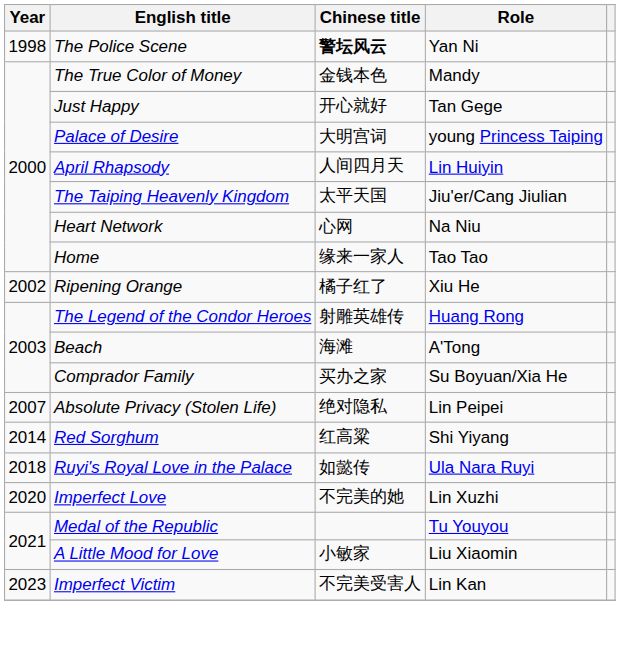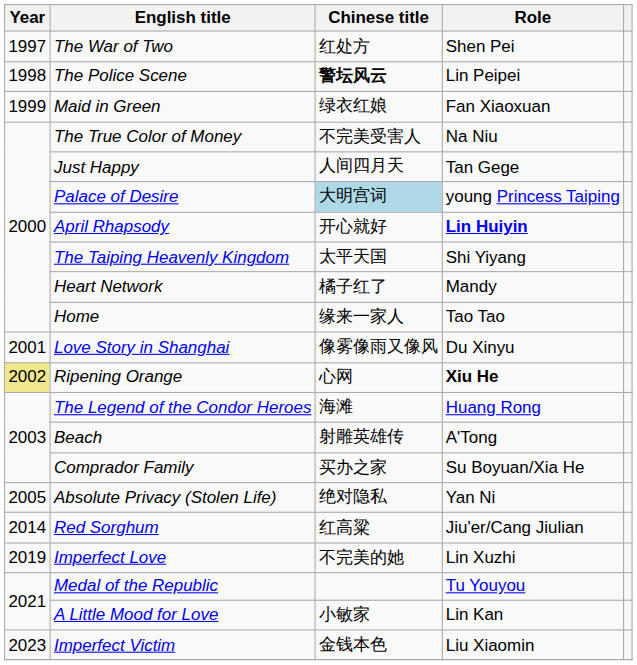 <table class="wikitable sortable">
 <tr>
 <th>Year</th>
 <th>English title</th>
 <th>Chinese title</th>
 <th>Role</th>
 <th class="unsortable"></th>
 </tr>
 <tr>
+<td>1997</td>
+<td><em>The War of Two</em></td>
+<td>红处方</td>
+<td>Shen Pei</td>
+<td></td>
+</tr>
+<tr>
 <td>1998</td>
 <td><em>The Police Scene </em></td>
 <td><strong>警坛风云</strong></td>
-<td>Yan Ni</td>
+<td>Lin Peipei</td>
+<td></td>
+</tr>
+<tr>
+<td>1999</td>
+<td><em>Maid in Green</em></td>
+<td>绿衣红娘</td>
+<td>Fan Xiaoxuan</td>
 <td></td>
 </tr>
 <tr>
 <td rowspan=7>2000</td>
 <td><em>The True Color of Money</em></td>
-<td>金钱本色</td>
-<td>Mandy</td>
+<td>不完美受害人</td>
+<td>Na Niu</td>
 <td></td>
 </tr>
 <tr>
 <td><em>Just Happy</em></td>
-<td>开心就好</td>
+<td>人间四月天</td>
 <td>Tan Gege</td>
 <td></td>
 </tr>
 <tr>
 <td><em><a href='#'>Palace of Desire</a></em></td>
-<td>大明宫词</td>
+<td style="background: lightblue;">大明宫词</td>
 <td>young <a href='#'>Princess Taiping</a></td>
 <td></td>
 </tr>
 <tr>
 <td><em><a href='#'>April Rhapsody</a></em></td>
-<td>人间四月天</td>
-<td><a href='#'>Lin Huiyin</a></td>
+<td>开心就好</td>
+<td><strong><a href='#'>Lin Huiyin</a></strong></td>
 <td></td>
 </tr>
 <tr>
 <td><em><a href='#'>The Taiping Heavenly Kingdom</a></em></td>
 <td>太平天国</td>
-<td>Jiu'er/Cang Jiulian</td>
+<td>Shi Yiyang</td>
 <td></td>
 </tr>
 <tr>
 <td><em>Heart Network </em></td>
-<td>心网</td>
-<td>Na Niu</td>
+<td>橘子红了</td>
+<td>Mandy</td>
 <td></td>
 </tr>
 <tr>
 <td><em>Home</em></td>
 <td>缘来一家人</td>
 <td>Tao Tao</td>
 <td></td>
 </tr>
 <tr>
-<td>2002</td>
+<td>2001</td>
+<td><em><a href='#'>Love Story in Shanghai</a></em></td>
+<td>像雾像雨又像风</td>
+<td>Du Xinyu</td>
+<td></td>
+</tr>
+<tr>
+<td style="background: khaki;">2002</td>
 <td><em>Ripening Orange</em></td>
-<td>橘子红了</td>
-<td>Xiu He</td>
+<td>心网</td>
+<td><strong>Xiu He</strong></td>
 <td></td>
 </tr>
 <tr>
 <td rowspan=3>2003</td>
 <td><em><a href='#'>The Legend of the Condor Heroes</a></em></td>
-<td>射雕英雄传</td>
+<td>海滩</td>
 <td><a href='#'>Huang Rong</a></td>
 <td></td>
 </tr>
 <tr>
 <td><em>Beach</em></td>
-<td>海滩</td>
+<td>射雕英雄传</td>
 <td>A'Tong</td>
 <td></td>
 </tr>
 <tr>
 <td><em>Comprador Family</em></td>
 <td>买办之家</td>
 <td>Su Boyuan/Xia He</td>
 <td></td>
 </tr>
 <tr>
-<td>2007</td>
+<td>2005</td>
 <td><em>Absolute Privacy (Stolen Life)</em></td>
 <td>绝对隐私</td>
-<td>Lin Peipei</td>
+<td>Yan Ni</td>
 <td></td>
 </tr>
 <tr>
 <td>2014</td>
 <td><em><a href='#'>Red Sorghum</a></em></td>
 <td>红高粱</td>
-<td>Shi Yiyang</td>
+<td>Jiu'er/Cang Jiulian</td>
 <td></td>
 </tr>
 <tr>
-<td>2018</td>
-<td><em><a href='#'>Ruyi's Royal Love in the Palace</a></em></td>
-<td>如懿传</td>
-<td><a href='#'>Ula Nara Ruyi</a></td>
-<td></td>
-</tr>
-<tr>
-<td>2020</td>
+<td>2019</td>
 <td><em><a href='#'>Imperfect Love</a></em></td>
 <td>不完美的她</td>
 <td>Lin Xuzhi</td>
 <td></td>
 </tr>
 <tr>
 <td rowspan=2>2021</td>
 <td><em><a href='#'>Medal of the Republic</a></em></td>
 <td></td>
 <td><a href='#'>Tu Youyou</a></td>
 <td></td>
 </tr>
 <tr>
 <td><em><a href='#'>A Little Mood for Love</a></em></td>
 <td>小敏家</td>
-<td>Liu Xiaomin</td>
+<td>Lin Kan</td>
 <td></td>
 </tr>
 <tr>
 <td>2023</td>
 <td><em><a href='#'>Imperfect Victim</a></em></td>
-<td>不完美受害人</td>
-<td>Lin Kan</td>
+<td>金钱本色</td>
+<td>Liu Xiaomin</td>
 <td></td>
 </tr>
 <tr>
 </tr>
 </table>
